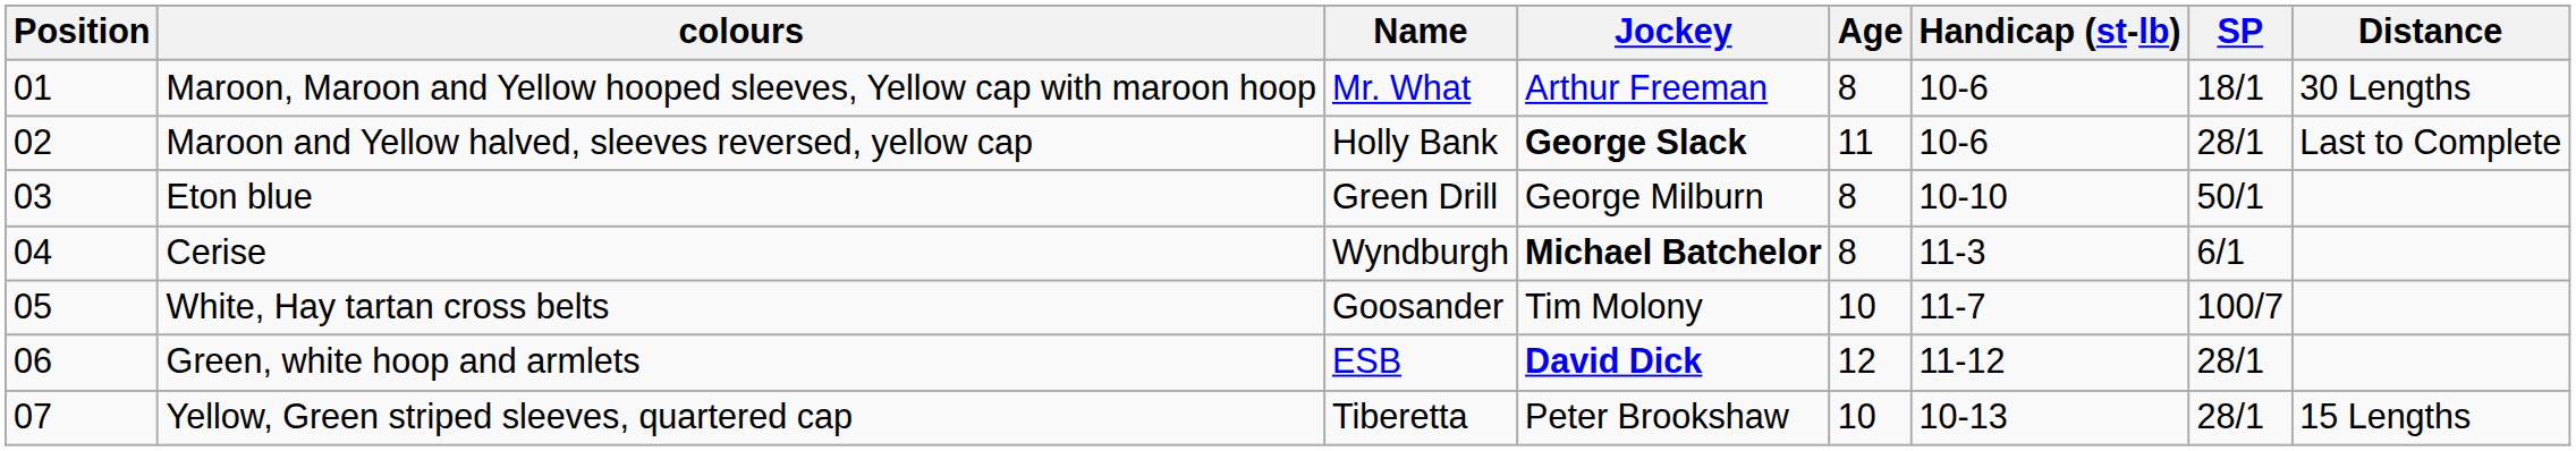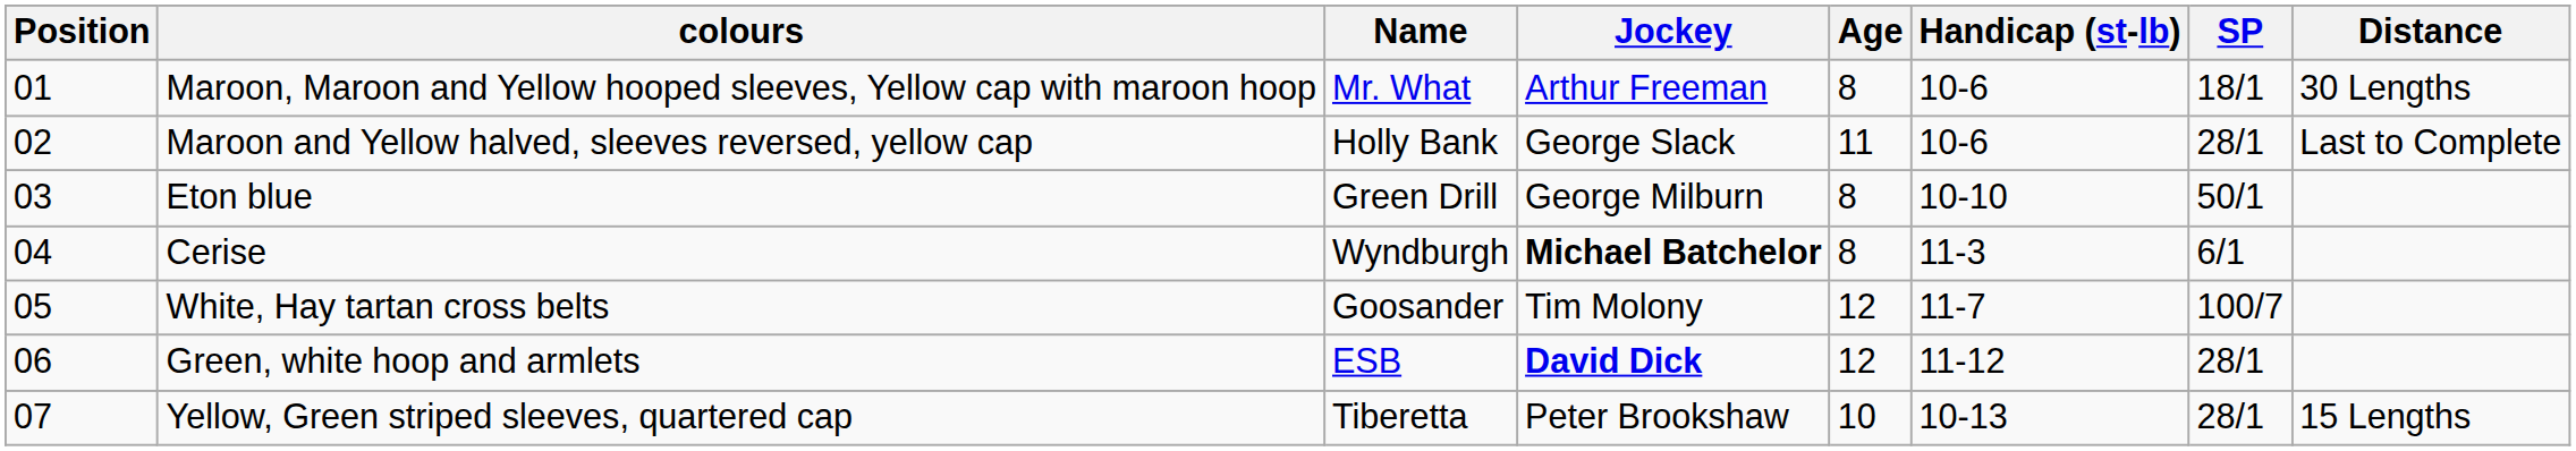 <table class="wikitable sortable">
 <tr>
 <th>Position</th>
 <th>colours</th>
 <th>Name</th>
 <th><a href='#'>Jockey</a></th>
 <th data-sort-type="number">Age</th>
 <th>Handicap (<a href='#'>st</a>-<a href='#'>lb</a>)</th>
 <th><a href='#'>SP</a></th>
 <th>Distance</th>
 </tr>
 <tr>
 <td>01</td>
 <td>Maroon, Maroon and Yellow hooped sleeves, Yellow cap with maroon hoop</td>
 <td><a href='#'>Mr. What</a></td>
 <td><a href='#'>Arthur Freeman</a></td>
 <td>8</td>
 <td>10-6</td>
 <td>18/1</td>
 <td>30 Lengths</td>
 </tr>
 <tr>
 <td>02</td>
 <td>Maroon and Yellow halved, sleeves reversed, yellow cap</td>
 <td>Holly Bank</td>
-<td><strong>George Slack</strong></td>
+<td>George Slack</td>
 <td>11</td>
 <td>10-6</td>
 <td>28/1</td>
 <td>Last to Complete</td>
 </tr>
 <tr>
 <td>03</td>
 <td>Eton blue</td>
 <td>Green Drill</td>
 <td>George Milburn</td>
 <td>8</td>
 <td>10-10</td>
 <td>50/1</td>
 <td></td>
 </tr>
 <tr>
 <td>04</td>
 <td>Cerise</td>
 <td>Wyndburgh</td>
 <td><strong>Michael Batchelor</strong></td>
 <td>8</td>
 <td>11-3</td>
 <td>6/1</td>
 <td></td>
 </tr>
 <tr>
 <td>05</td>
 <td>White, Hay tartan cross belts</td>
 <td>Goosander</td>
 <td>Tim Molony</td>
-<td>10</td>
+<td>12</td>
 <td>11-7</td>
 <td>100/7</td>
 <td></td>
 </tr>
 <tr>
 <td>06</td>
 <td>Green, white hoop and armlets</td>
 <td><a href='#'>ESB</a></td>
 <td><strong><a href='#'>David Dick</a></strong></td>
 <td>12</td>
 <td>11-12</td>
 <td>28/1</td>
 <td></td>
 </tr>
 <tr>
 <td>07</td>
 <td>Yellow, Green striped sleeves, quartered cap</td>
 <td>Tiberetta</td>
 <td>Peter Brookshaw</td>
 <td>10</td>
 <td>10-13</td>
 <td>28/1</td>
 <td>15 Lengths</td>
 </tr>
 </table>
